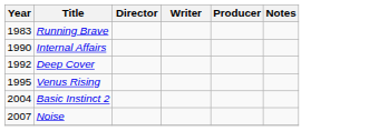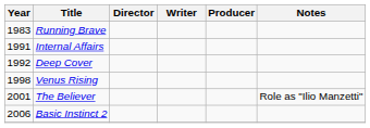 <table class="wikitable plainrowheaders">
 <tr>
 <th>Year</th>
 <th>Title</th>
 <th width=65>Director</th>
 <th width=65>Writer</th>
 <th width=65>Producer</th>
 <th>Notes</th>
 </tr>
 <tr>
 <td>1983</td>
 <td><em><a href='#'>Running Brave</a></em></td>
 <td></td>
 <td></td>
 <td></td>
 <td></td>
 </tr>
 <tr>
-<td>1990</td>
+<td>1991</td>
 <td><em><a href='#'>Internal Affairs</a></em></td>
 <td></td>
 <td></td>
 <td></td>
 <td></td>
 </tr>
 <tr>
 <td>1992</td>
 <td><em><a href='#'>Deep Cover</a></em></td>
 <td></td>
 <td></td>
 <td></td>
 <td></td>
 </tr>
 <tr>
-<td>1995</td>
+<td>1998</td>
 <td><em><a href='#'>Venus Rising</a></em></td>
 <td></td>
 <td></td>
 <td></td>
 <td></td>
 </tr>
 <tr>
-<td>2004</td>
-<td><em><a href='#'>Basic Instinct 2</a></em></td>
+<td>2001</td>
+<td><em><a href='#'>The Believer</a></em></td>
 <td></td>
 <td></td>
 <td></td>
-<td></td>
+<td>Role as "Ilio Manzetti"</td>
 </tr>
 <tr>
-<td>2007</td>
-<td><em><a href='#'>Noise</a></em></td>
+<td>2006</td>
+<td><em><a href='#'>Basic Instinct 2</a></em></td>
 <td></td>
 <td></td>
 <td></td>
 <td></td>
 </tr>
 <tr>
 </tr>
 </table>
